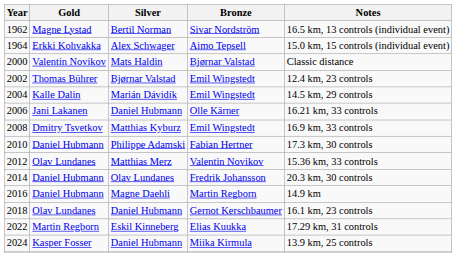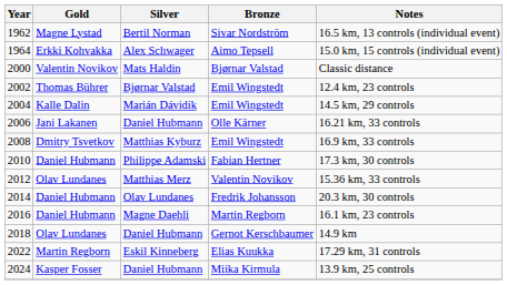 <table class="wikitable">
 <tr>
 <th>Year</th>
 <th>Gold</th>
 <th>Silver</th>
 <th>Bronze</th>
 <th>Notes</th>
 </tr>
 <tr>
 <td>1962</td>
 <td> <a href='#'>Magne Lystad</a></td>
 <td> <a href='#'>Bertil Norman</a></td>
 <td> <a href='#'>Sivar Nordström</a></td>
 <td>16.5 km, 13 controls (individual event)</td>
 </tr>
 <tr>
 <td>1964</td>
 <td> <a href='#'>Erkki Kohvakka</a></td>
 <td> <a href='#'>Alex Schwager</a></td>
 <td> <a href='#'>Aimo Tepsell</a></td>
 <td>15.0 km, 15 controls (individual event)</td>
 </tr>
 <tr>
 <td>2000</td>
 <td> <a href='#'>Valentin Novikov</a></td>
 <td> <a href='#'>Mats Haldin</a></td>
 <td> <a href='#'>Bjørnar Valstad</a></td>
 <td>Classic distance</td>
 </tr>
 <tr>
 <td>2002</td>
 <td> <a href='#'>Thomas Bührer</a></td>
 <td> <a href='#'>Bjørnar Valstad</a></td>
 <td> <a href='#'>Emil Wingstedt</a></td>
 <td>12.4 km, 23 controls</td>
 </tr>
 <tr>
 <td>2004</td>
 <td> <a href='#'>Kalle Dalin</a></td>
 <td> <a href='#'>Marián Dávidík</a></td>
 <td> <a href='#'>Emil Wingstedt</a></td>
 <td>14.5 km, 29 controls</td>
 </tr>
 <tr>
 <td>2006</td>
 <td> <a href='#'>Jani Lakanen</a></td>
 <td> <a href='#'>Daniel Hubmann</a></td>
 <td> <a href='#'>Olle Kärner</a></td>
 <td>16.21 km, 33 controls</td>
 </tr>
 <tr>
 <td>2008</td>
 <td> <a href='#'>Dmitry Tsvetkov</a></td>
 <td> <a href='#'>Matthias Kyburz</a></td>
 <td> <a href='#'>Emil Wingstedt</a></td>
 <td>16.9 km, 33 controls</td>
 </tr>
 <tr>
 <td>2010</td>
 <td> <a href='#'>Daniel Hubmann</a></td>
 <td> <a href='#'>Philippe Adamski</a></td>
 <td> <a href='#'>Fabian Hertner</a></td>
 <td>17.3 km, 30 controls</td>
 </tr>
 <tr>
 <td>2012</td>
 <td> <a href='#'>Olav Lundanes</a></td>
 <td> <a href='#'>Matthias Merz</a></td>
 <td> <a href='#'>Valentin Novikov</a></td>
 <td>15.36 km, 33 controls</td>
 </tr>
 <tr>
 <td>2014</td>
 <td> <a href='#'>Daniel Hubmann</a></td>
 <td> <a href='#'>Olav Lundanes</a></td>
 <td> <a href='#'>Fredrik Johansson</a></td>
 <td>20.3 km, 30 controls</td>
 </tr>
 <tr>
 <td>2016</td>
 <td> <a href='#'>Daniel Hubmann</a></td>
 <td> <a href='#'>Magne Daehli</a></td>
 <td> <a href='#'>Martin Regborn</a></td>
-<td>14.9 km</td>
+<td>16.1 km, 23 controls</td>
 </tr>
 <tr>
 <td>2018</td>
 <td> <a href='#'>Olav Lundanes</a></td>
 <td> <a href='#'>Daniel Hubmann</a></td>
 <td> <a href='#'>Gernot Kerschbaumer</a></td>
-<td>16.1 km, 23 controls</td>
+<td>14.9 km</td>
 </tr>
 <tr>
 <td>2022</td>
 <td> <a href='#'>Martin Regborn</a></td>
 <td> <a href='#'>Eskil Kinneberg</a></td>
 <td> <a href='#'>Elias Kuukka</a></td>
 <td>17.29 km, 31 controls</td>
 </tr>
 <tr>
 <td>2024</td>
 <td> <a href='#'>Kasper Fosser</a></td>
 <td> <a href='#'>Daniel Hubmann</a></td>
 <td> <a href='#'>Miika Kirmula</a></td>
 <td>13.9 km, 25 controls</td>
 </tr>
 <tr>
 </tr>
 </table>
